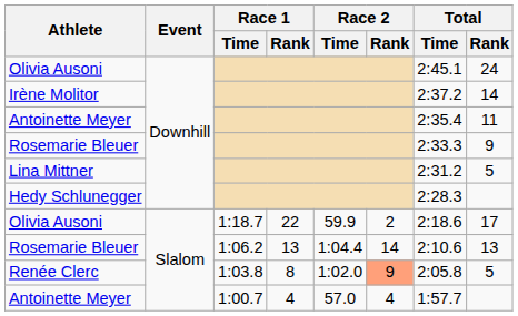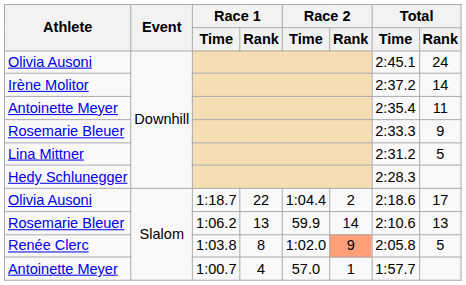 <table class="wikitable" style="font-size:90%; text-align:center;">
 <tr>
 <th rowspan="2">Athlete</th>
 <th rowspan="2">Event</th>
 <th colspan="2">Race 1</th>
 <th colspan="2">Race 2</th>
 <th colspan="2">Total</th>
 </tr>
 <tr>
 <th>Time</th>
 <th>Rank</th>
 <th>Time</th>
 <th>Rank</th>
 <th>Time</th>
 <th>Rank</th>
 </tr>
 <tr>
 <td style="text-align:left;"><a href='#'>Olivia Ausoni</a></td>
 <td rowspan="6">Downhill</td>
 <td colspan="4" bgcolor="wheat"></td>
 <td>2:45.1</td>
 <td>24</td>
 </tr>
 <tr>
 <td style="text-align:left;"><a href='#'>Irène Molitor</a></td>
 <td colspan="4" bgcolor="wheat"></td>
 <td>2:37.2</td>
 <td>14</td>
 </tr>
 <tr>
 <td style="text-align:left;"><a href='#'>Antoinette Meyer</a></td>
 <td colspan="4" bgcolor="wheat"></td>
 <td>2:35.4</td>
 <td>11</td>
 </tr>
 <tr>
 <td style="text-align:left;"><a href='#'>Rosemarie Bleuer</a></td>
 <td colspan="4" bgcolor="wheat"></td>
 <td>2:33.3</td>
 <td>9</td>
 </tr>
 <tr>
 <td style="text-align:left;"><a href='#'>Lina Mittner</a></td>
 <td colspan="4" bgcolor="wheat"></td>
 <td>2:31.2</td>
 <td>5</td>
 </tr>
 <tr>
 <td style="text-align:left;"><a href='#'>Hedy Schlunegger</a></td>
 <td colspan="4" bgcolor="wheat"></td>
 <td>2:28.3</td>
 <td></td>
 </tr>
 <tr>
 <td style="text-align:left;"><a href='#'>Olivia Ausoni</a></td>
 <td rowspan="4">Slalom</td>
 <td>1:18.7</td>
 <td>22</td>
-<td>59.9</td>
+<td>1:04.4</td>
 <td>2</td>
 <td>2:18.6</td>
 <td>17</td>
 </tr>
 <tr>
 <td style="text-align:left;"><a href='#'>Rosemarie Bleuer</a></td>
 <td>1:06.2</td>
 <td>13</td>
-<td>1:04.4</td>
+<td>59.9</td>
 <td>14</td>
 <td>2:10.6</td>
 <td>13</td>
 </tr>
 <tr>
 <td style="text-align:left;"><a href='#'>Renée Clerc</a></td>
 <td>1:03.8</td>
 <td>8</td>
 <td>1:02.0</td>
 <td style="background: lightsalmon;">9</td>
 <td>2:05.8</td>
 <td>5</td>
 </tr>
 <tr>
 <td style="text-align:left;"><a href='#'>Antoinette Meyer</a></td>
 <td>1:00.7</td>
 <td>4</td>
 <td>57.0</td>
-<td>4</td>
+<td>1</td>
 <td>1:57.7</td>
 <td></td>
 </tr>
 </table>
